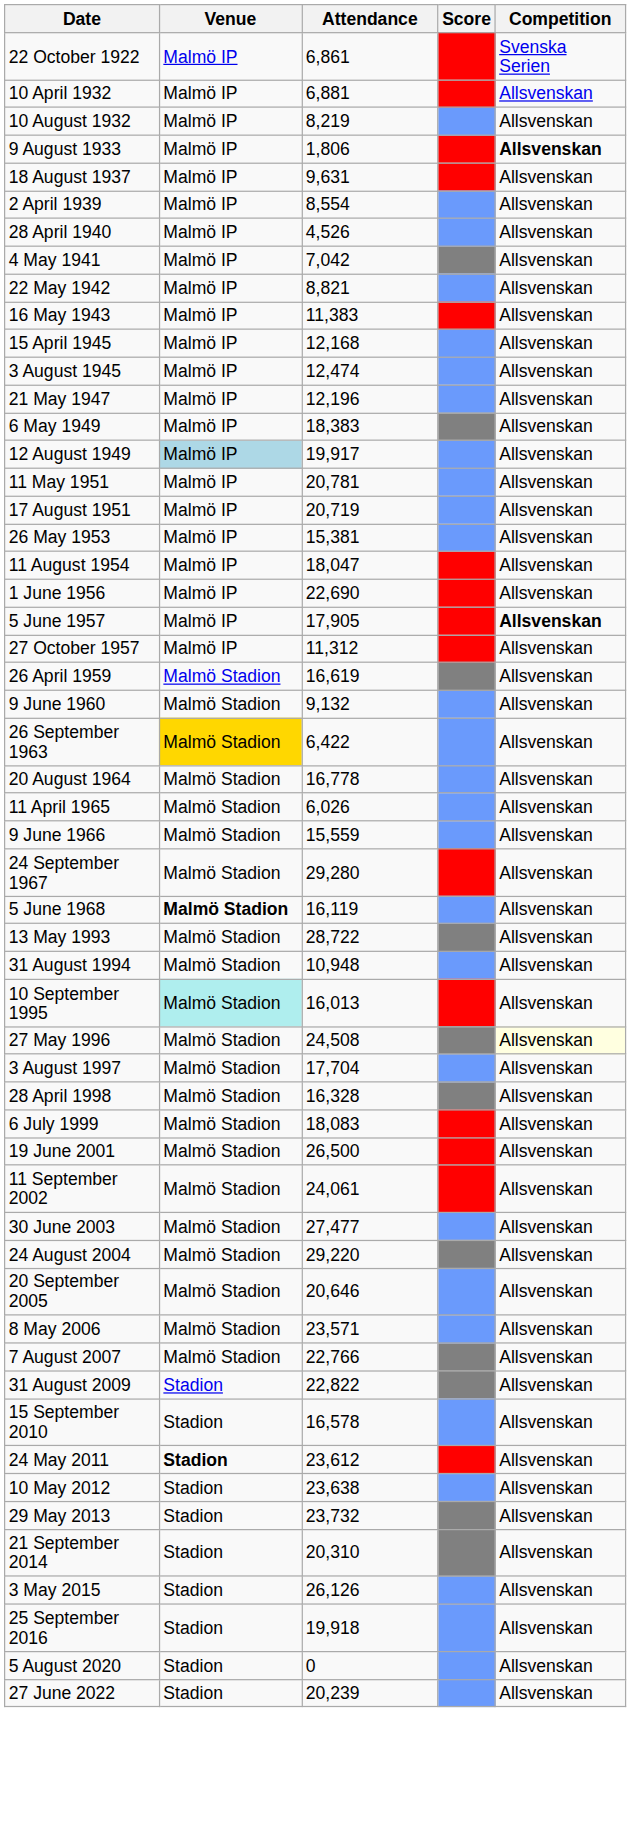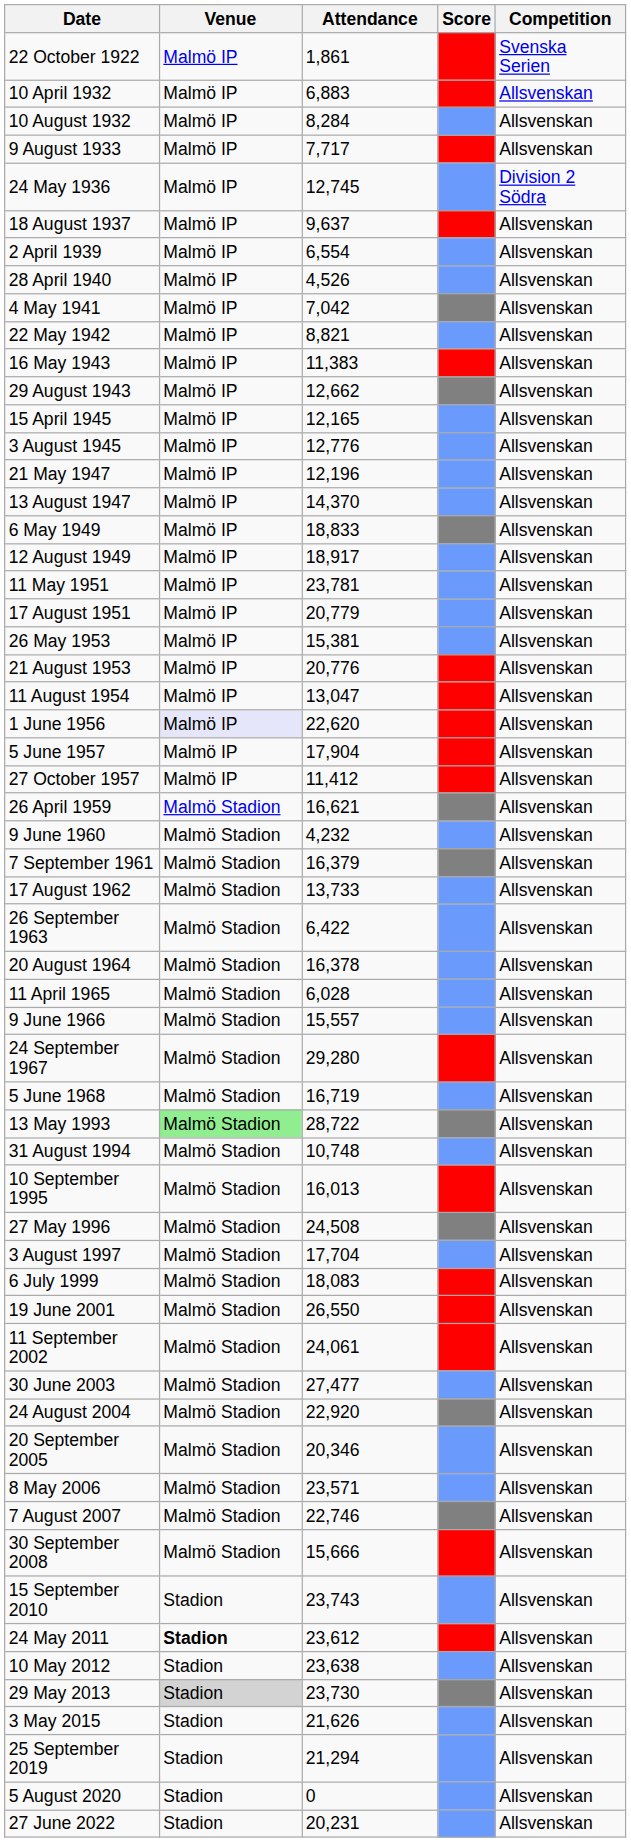 <table class="wikitable" style="font-size:90%">
 <tr>
 <th width=120>Date</th>
 <th width=110>Venue</th>
 <th width=105>Attendance</th>
 <th width=35>Score</th>
 <th width=100>Competition</th>
 </tr>
 <tr>
 <td>22 October 1922</td>
 <td><a href='#'>Malmö IP</a></td>
-<td>6,861</td>
+<td>1,861</td>
 <td bgcolor=#FF0000></td>
 <td><a href='#'>Svenska Serien</a></td>
 </tr>
 <tr>
 <td>10 April 1932</td>
 <td>Malmö IP</td>
-<td>6,881</td>
+<td>6,883</td>
 <td bgcolor=#FF0000></td>
 <td><a href='#'>Allsvenskan</a></td>
 </tr>
 <tr>
 <td>10 August 1932</td>
 <td>Malmö IP</td>
-<td>8,219</td>
+<td>8,284</td>
 <td bgcolor=#6A9AFC></td>
 <td>Allsvenskan</td>
 </tr>
 <tr>
 <td>9 August 1933</td>
 <td>Malmö IP</td>
-<td>1,806</td>
+<td>7,717</td>
 <td bgcolor=#FF0000></td>
-<td><strong>Allsvenskan</strong></td>
+<td>Allsvenskan</td>
+</tr>
+<tr>
+<td>24 May 1936</td>
+<td>Malmö IP</td>
+<td>12,745</td>
+<td bgcolor=#6A9AFC></td>
+<td><a href='#'>Division 2 Södra</a></td>
 </tr>
 <tr>
 <td>18 August 1937</td>
 <td>Malmö IP</td>
-<td>9,631</td>
+<td>9,637</td>
 <td bgcolor=#FF0000></td>
 <td>Allsvenskan</td>
 </tr>
 <tr>
 <td>2 April 1939</td>
 <td>Malmö IP</td>
-<td>8,554</td>
+<td>6,554</td>
 <td bgcolor=#6A9AFC></td>
 <td>Allsvenskan</td>
 </tr>
 <tr>
 <td>28 April 1940</td>
 <td>Malmö IP</td>
 <td>4,526</td>
 <td bgcolor=#6A9AFC></td>
 <td>Allsvenskan</td>
 </tr>
 <tr>
 <td>4 May 1941</td>
 <td>Malmö IP</td>
 <td>7,042</td>
 <td bgcolor=808080></td>
 <td>Allsvenskan</td>
 </tr>
 <tr>
 <td>22 May 1942</td>
 <td>Malmö IP</td>
 <td>8,821</td>
 <td bgcolor=#6A9AFC></td>
 <td>Allsvenskan</td>
 </tr>
 <tr>
 <td>16 May 1943</td>
 <td>Malmö IP</td>
 <td>11,383</td>
 <td bgcolor=#FF0000></td>
 <td>Allsvenskan</td>
 </tr>
 <tr>
+<td>29 August 1943</td>
+<td>Malmö IP</td>
+<td>12,662</td>
+<td bgcolor=808080></td>
+<td>Allsvenskan</td>
+</tr>
+<tr>
 <td>15 April 1945</td>
 <td>Malmö IP</td>
-<td>12,168</td>
+<td>12,165</td>
 <td bgcolor=#6A9AFC></td>
 <td>Allsvenskan</td>
 </tr>
 <tr>
 <td>3 August 1945</td>
 <td>Malmö IP</td>
-<td>12,474</td>
+<td>12,776</td>
 <td bgcolor=#6A9AFC></td>
 <td>Allsvenskan</td>
 </tr>
 <tr>
 <td>21 May 1947</td>
 <td>Malmö IP</td>
 <td>12,196</td>
 <td bgcolor=#6A9AFC></td>
 <td>Allsvenskan</td>
 </tr>
 <tr>
+<td>13 August 1947</td>
+<td>Malmö IP</td>
+<td>14,370</td>
+<td bgcolor=#6A9AFC></td>
+<td>Allsvenskan</td>
+</tr>
+<tr>
 <td>6 May 1949</td>
 <td>Malmö IP</td>
-<td>18,383</td>
+<td>18,833</td>
 <td bgcolor=808080></td>
 <td>Allsvenskan</td>
 </tr>
 <tr>
 <td>12 August 1949</td>
-<td style="background: lightblue;">Malmö IP</td>
-<td>19,917</td>
+<td>Malmö IP</td>
+<td>18,917</td>
 <td bgcolor=#6A9AFC></td>
 <td>Allsvenskan</td>
 </tr>
 <tr>
 <td>11 May 1951</td>
 <td>Malmö IP</td>
-<td>20,781</td>
+<td>23,781</td>
 <td bgcolor=#6A9AFC></td>
 <td>Allsvenskan</td>
 </tr>
 <tr>
 <td>17 August 1951</td>
 <td>Malmö IP</td>
-<td>20,719</td>
+<td>20,779</td>
 <td bgcolor=#6A9AFC></td>
 <td>Allsvenskan</td>
 </tr>
 <tr>
 <td>26 May 1953</td>
 <td>Malmö IP</td>
 <td>15,381</td>
 <td bgcolor=#6A9AFC></td>
 <td>Allsvenskan</td>
 </tr>
 <tr>
+<td>21 August 1953</td>
+<td>Malmö IP</td>
+<td>20,776</td>
+<td bgcolor=#FF0000></td>
+<td>Allsvenskan</td>
+</tr>
+<tr>
 <td>11 August 1954</td>
 <td>Malmö IP</td>
-<td>18,047</td>
+<td>13,047</td>
 <td bgcolor=#FF0000></td>
 <td>Allsvenskan</td>
 </tr>
 <tr>
 <td>1 June 1956</td>
-<td>Malmö IP</td>
-<td>22,690</td>
+<td style="background: lavender;">Malmö IP</td>
+<td>22,620</td>
 <td bgcolor=#FF0000></td>
 <td>Allsvenskan</td>
 </tr>
 <tr>
 <td>5 June 1957</td>
 <td>Malmö IP</td>
-<td>17,905</td>
+<td>17,904</td>
 <td bgcolor=#FF0000></td>
-<td><strong>Allsvenskan</strong></td>
+<td>Allsvenskan</td>
 </tr>
 <tr>
 <td>27 October 1957</td>
 <td>Malmö IP</td>
-<td>11,312</td>
+<td>11,412</td>
 <td bgcolor=#FF0000></td>
 <td>Allsvenskan</td>
 </tr>
 <tr>
 <td>26 April 1959</td>
 <td><a href='#'>Malmö Stadion</a></td>
-<td>16,619</td>
+<td>16,621</td>
 <td bgcolor=808080></td>
 <td>Allsvenskan</td>
 </tr>
 <tr>
 <td>9 June 1960</td>
 <td>Malmö Stadion</td>
-<td>9,132</td>
+<td>4,232</td>
+<td bgcolor=#6A9AFC></td>
+<td>Allsvenskan</td>
+</tr>
+<tr>
+<td>7 September 1961</td>
+<td>Malmö Stadion</td>
+<td>16,379</td>
+<td bgcolor=808080></td>
+<td>Allsvenskan</td>
+</tr>
+<tr>
+<td>17 August 1962</td>
+<td>Malmö Stadion</td>
+<td>13,733</td>
 <td bgcolor=#6A9AFC></td>
 <td>Allsvenskan</td>
 </tr>
 <tr>
 <td>26 September 1963</td>
-<td style="background: gold;">Malmö Stadion</td>
+<td>Malmö Stadion</td>
 <td>6,422</td>
 <td bgcolor=#6A9AFC></td>
 <td>Allsvenskan</td>
 </tr>
 <tr>
 <td>20 August 1964</td>
 <td>Malmö Stadion</td>
-<td>16,778</td>
+<td>16,378</td>
 <td bgcolor=#6A9AFC></td>
 <td>Allsvenskan</td>
 </tr>
 <tr>
 <td>11 April 1965</td>
 <td>Malmö Stadion</td>
-<td>6,026</td>
+<td>6,028</td>
 <td bgcolor=#6A9AFC></td>
 <td>Allsvenskan</td>
 </tr>
 <tr>
 <td>9 June 1966</td>
 <td>Malmö Stadion</td>
-<td>15,559</td>
+<td>15,557</td>
 <td bgcolor=#6A9AFC></td>
 <td>Allsvenskan</td>
 </tr>
 <tr>
 <td>24 September 1967</td>
 <td>Malmö Stadion</td>
 <td>29,280</td>
 <td bgcolor=#FF0000></td>
 <td>Allsvenskan</td>
 </tr>
 <tr>
 <td>5 June 1968</td>
-<td><strong>Malmö Stadion</strong></td>
-<td>16,119</td>
+<td>Malmö Stadion</td>
+<td>16,719</td>
 <td bgcolor=#6A9AFC></td>
 <td>Allsvenskan</td>
 </tr>
 <tr>
 <td>13 May 1993</td>
-<td>Malmö Stadion</td>
+<td style="background: lightgreen;">Malmö Stadion</td>
 <td>28,722</td>
 <td bgcolor=808080></td>
 <td>Allsvenskan</td>
 </tr>
 <tr>
 <td>31 August 1994</td>
 <td>Malmö Stadion</td>
-<td>10,948</td>
+<td>10,748</td>
 <td bgcolor=#6A9AFC></td>
 <td>Allsvenskan</td>
 </tr>
 <tr>
 <td>10 September 1995</td>
-<td style="background: paleturquoise;">Malmö Stadion</td>
+<td>Malmö Stadion</td>
 <td>16,013</td>
 <td bgcolor=#FF0000></td>
 <td>Allsvenskan</td>
 </tr>
 <tr>
 <td>27 May 1996</td>
 <td>Malmö Stadion</td>
 <td>24,508</td>
 <td bgcolor=808080></td>
-<td style="background: lightyellow;">Allsvenskan</td>
+<td>Allsvenskan</td>
 </tr>
 <tr>
 <td>3 August 1997</td>
 <td>Malmö Stadion</td>
 <td>17,704</td>
 <td bgcolor=#6A9AFC></td>
-<td>Allsvenskan</td>
-</tr>
-<tr>
-<td>28 April 1998</td>
-<td>Malmö Stadion</td>
-<td>16,328</td>
-<td bgcolor=808080></td>
 <td>Allsvenskan</td>
 </tr>
 <tr>
 <td>6 July 1999</td>
 <td>Malmö Stadion</td>
 <td>18,083</td>
 <td bgcolor=#FF0000></td>
 <td>Allsvenskan</td>
 </tr>
 <tr>
 <td>19 June 2001</td>
 <td>Malmö Stadion</td>
-<td>26,500</td>
+<td>26,550</td>
 <td bgcolor=#FF0000></td>
 <td>Allsvenskan</td>
 </tr>
 <tr>
 <td>11 September 2002</td>
 <td>Malmö Stadion</td>
 <td>24,061</td>
 <td bgcolor=#FF0000></td>
 <td>Allsvenskan</td>
 </tr>
 <tr>
 <td>30 June 2003</td>
 <td>Malmö Stadion</td>
 <td>27,477</td>
 <td bgcolor=#6A9AFC></td>
 <td>Allsvenskan</td>
 </tr>
 <tr>
 <td>24 August 2004</td>
 <td>Malmö Stadion</td>
-<td>29,220</td>
+<td>22,920</td>
 <td bgcolor=808080></td>
 <td>Allsvenskan</td>
 </tr>
 <tr>
 <td>20 September 2005</td>
 <td>Malmö Stadion</td>
-<td>20,646</td>
+<td>20,346</td>
 <td bgcolor=#6A9AFC></td>
 <td>Allsvenskan</td>
 </tr>
 <tr>
 <td>8 May 2006</td>
 <td>Malmö Stadion</td>
 <td>23,571</td>
 <td bgcolor=#6A9AFC></td>
 <td>Allsvenskan</td>
 </tr>
 <tr>
 <td>7 August 2007</td>
 <td>Malmö Stadion</td>
-<td>22,766</td>
+<td>22,746</td>
 <td bgcolor=808080></td>
 <td>Allsvenskan</td>
 </tr>
 <tr>
-<td>31 August 2009</td>
-<td><a href='#'>Stadion</a></td>
-<td>22,822</td>
-<td bgcolor=808080></td>
+<td>30 September 2008</td>
+<td>Malmö Stadion</td>
+<td>15,666</td>
+<td bgcolor=#FF0000></td>
 <td>Allsvenskan</td>
 </tr>
 <tr>
 <td>15 September 2010</td>
 <td>Stadion</td>
-<td>16,578</td>
+<td>23,743</td>
 <td bgcolor=#6A9AFC></td>
 <td>Allsvenskan</td>
 </tr>
 <tr>
 <td>24 May 2011</td>
 <td><strong>Stadion</strong></td>
 <td>23,612</td>
 <td bgcolor=#FF0000></td>
 <td>Allsvenskan</td>
 </tr>
 <tr>
 <td>10 May 2012</td>
 <td>Stadion</td>
 <td>23,638</td>
 <td bgcolor=#6A9AFC></td>
 <td>Allsvenskan</td>
 </tr>
 <tr>
 <td>29 May 2013</td>
-<td>Stadion</td>
-<td>23,732</td>
-<td bgcolor=808080></td>
-<td>Allsvenskan</td>
-</tr>
-<tr>
-<td>21 September 2014</td>
-<td>Stadion</td>
-<td>20,310</td>
+<td style="background: lightgrey;">Stadion</td>
+<td>23,730</td>
 <td bgcolor=808080></td>
 <td>Allsvenskan</td>
 </tr>
 <tr>
 <td>3 May 2015</td>
 <td>Stadion</td>
-<td>26,126</td>
+<td>21,626</td>
 <td bgcolor=#6A9AFC></td>
 <td>Allsvenskan</td>
 </tr>
 <tr>
-<td>25 September 2016</td>
+<td>25 September 2019</td>
 <td>Stadion</td>
-<td>19,918</td>
+<td>21,294</td>
 <td bgcolor=#6A9AFC></td>
 <td>Allsvenskan</td>
 </tr>
 <tr>
 <td>5 August 2020</td>
 <td>Stadion</td>
 <td>0</td>
 <td bgcolor=#6A9AFC></td>
 <td>Allsvenskan</td>
 </tr>
 <tr>
 <td>27 June 2022</td>
 <td>Stadion</td>
-<td>20,239</td>
+<td>20,231</td>
 <td bgcolor=#6A9AFC></td>
 <td>Allsvenskan</td>
 </tr>
 </table>
